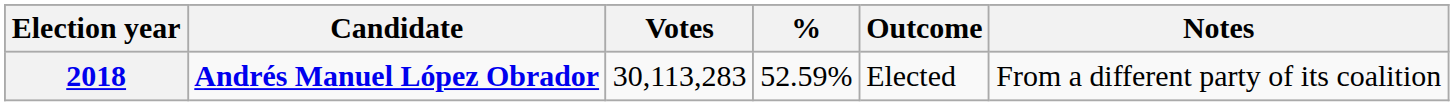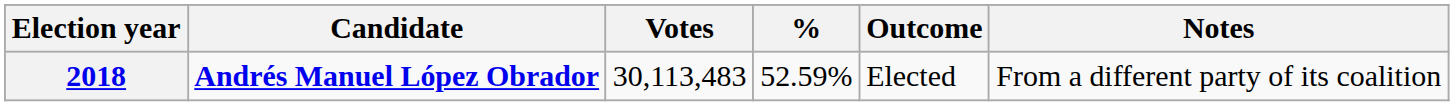 <table class="wikitable">
 <tr>
 <th>Election year</th>
 <th>Candidate</th>
 <th>Votes</th>
 <th>%</th>
 <th>Outcome</th>
 <th>Notes</th>
 </tr>
 <tr>
 <th><a href='#'>2018</a></th>
 <td><strong><a href='#'>Andrés Manuel López Obrador</a></strong></td>
-<td>30,113,283</td>
+<td>30,113,483</td>
 <td>52.59%</td>
 <td> Elected</td>
 <td>From a different party of its coalition</td>
 </tr>
 </table>
